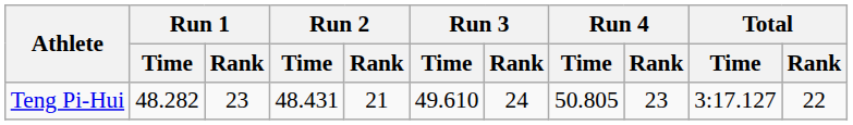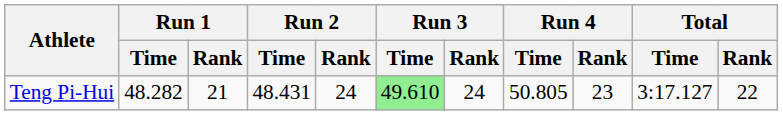 <table class="wikitable" border="1" style="font-size:90%">
 <tr>
 <th rowspan="2">Athlete</th>
 <th colspan="2">Run 1</th>
 <th colspan="2">Run 2</th>
 <th colspan="2">Run 3</th>
 <th colspan="2">Run 4</th>
 <th colspan="2">Total</th>
 </tr>
 <tr>
 <th>Time</th>
 <th>Rank</th>
 <th>Time</th>
 <th>Rank</th>
 <th>Time</th>
 <th>Rank</th>
 <th>Time</th>
 <th>Rank</th>
 <th>Time</th>
 <th>Rank</th>
 </tr>
 <tr>
 <td><a href='#'>Teng Pi-Hui</a></td>
 <td align="center">48.282</td>
-<td align="center">23</td>
+<td align="center">21</td>
 <td align="center">48.431</td>
-<td align="center">21</td>
-<td align="center">49.610</td>
+<td align="center">24</td>
+<td align="center" style="background: lightgreen;">49.610</td>
 <td align="center">24</td>
 <td align="center">50.805</td>
 <td align="center">23</td>
 <td align="center">3:17.127</td>
 <td align="center">22</td>
 </tr>
 </table>
